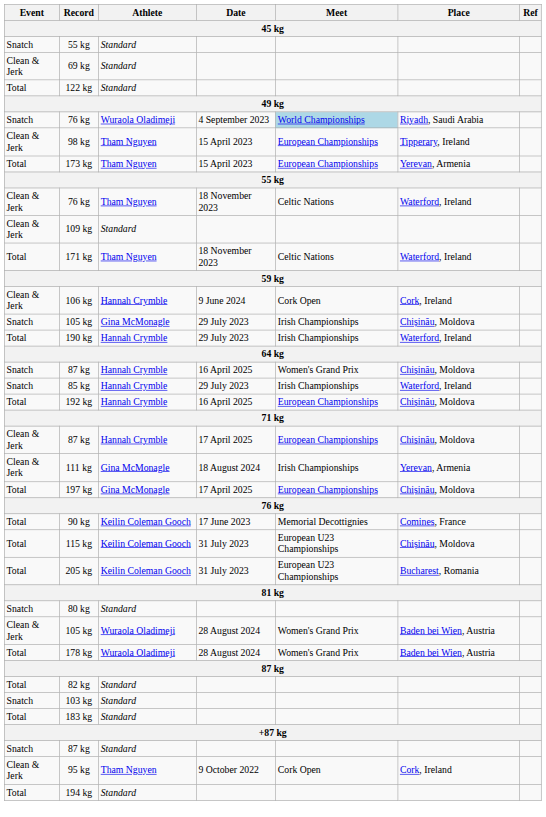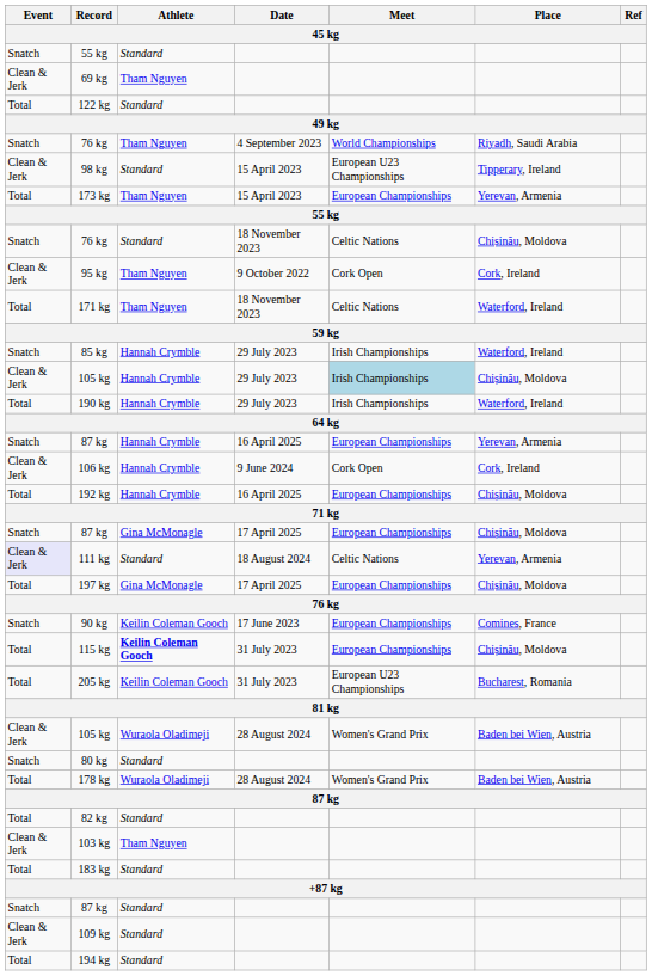 <table class="wikitable" style="font-size:95%; width: 95%;">
 <tr>
 <th width=9%>Event</th>
 <th width=6%>Record</th>
 <th width=16%>Athlete</th>
 <th width=13%>Date</th>
 <th width=20%>Meet</th>
 <th width=20%>Place</th>
 <th width=3%>Ref</th>
 </tr>
 <tr bgcolor="#DDDDDD">
 <th colspan="7">45 kg</th>
 </tr>
 <tr>
 <td>Snatch</td>
 <td align=center>55 kg</td>
 <td><em>Standard</em></td>
 <td></td>
 <td></td>
 <td></td>
 <td></td>
 </tr>
 <tr>
 <td>Clean & Jerk</td>
 <td align=center>69 kg</td>
-<td><em>Standard</em></td>
+<td><a href='#'>Tham Nguyen</a></td>
 <td></td>
 <td></td>
 <td></td>
 <td></td>
 </tr>
 <tr>
 <td>Total</td>
 <td align=center>122 kg</td>
 <td><em>Standard</em></td>
 <td></td>
 <td></td>
 <td></td>
 <td></td>
 </tr>
 <tr bgcolor="#DDDDDD">
 <th colspan="7">49 kg</th>
 </tr>
 <tr>
 <td>Snatch</td>
 <td align=center>76 kg</td>
-<td><a href='#'>Wuraola Oladimeji</a></td>
+<td><a href='#'>Tham Nguyen</a></td>
 <td>4 September 2023</td>
-<td style="background: lightblue;"><a href='#'>World Championships</a></td>
+<td><a href='#'>World Championships</a></td>
 <td><a href='#'>Riyadh</a>, Saudi Arabia</td>
 <td></td>
 </tr>
 <tr>
 <td>Clean & Jerk</td>
 <td align=center>98 kg</td>
-<td><a href='#'>Tham Nguyen</a></td>
+<td><em>Standard</em></td>
 <td>15 April 2023</td>
-<td><a href='#'>European Championships</a></td>
+<td>European U23 Championships</td>
 <td><a href='#'>Tipperary</a>, Ireland</td>
 <td></td>
 </tr>
 <tr>
 <td>Total</td>
 <td align=center>173 kg</td>
 <td><a href='#'>Tham Nguyen</a></td>
 <td>15 April 2023</td>
 <td><a href='#'>European Championships</a></td>
 <td><a href='#'>Yerevan</a>, Armenia</td>
 <td></td>
 </tr>
 <tr bgcolor="#DDDDDD">
 <th colspan="7">55 kg</th>
 </tr>
 <tr>
-<td>Clean & Jerk</td>
+<td>Snatch</td>
 <td align=center>76 kg</td>
-<td><a href='#'>Tham Nguyen</a></td>
+<td><em>Standard</em></td>
 <td>18 November 2023</td>
 <td>Celtic Nations</td>
-<td><a href='#'>Waterford</a>, Ireland</td>
+<td><a href='#'>Chișinău</a>, Moldova</td>
 <td></td>
 </tr>
 <tr>
 <td>Clean & Jerk</td>
-<td align=center>109 kg</td>
-<td><em>Standard</em></td>
-<td></td>
-<td></td>
-<td></td>
+<td align=center>95 kg</td>
+<td><a href='#'>Tham Nguyen</a></td>
+<td>9 October 2022</td>
+<td>Cork Open</td>
+<td><a href='#'>Cork</a>, Ireland</td>
 <td></td>
 </tr>
 <tr>
 <td>Total</td>
 <td align=center>171 kg</td>
 <td><a href='#'>Tham Nguyen</a></td>
 <td>18 November 2023</td>
 <td>Celtic Nations</td>
 <td><a href='#'>Waterford</a>, Ireland</td>
 <td></td>
 </tr>
 <tr bgcolor="#DDDDDD">
 <th colspan="7">59 kg</th>
 </tr>
 <tr>
-<td>Clean & Jerk</td>
-<td align=center>106 kg</td>
+<td>Snatch</td>
+<td align=center>85 kg</td>
 <td><a href='#'>Hannah Crymble</a></td>
-<td>9 June 2024</td>
-<td>Cork Open</td>
-<td><a href='#'>Cork</a>, Ireland</td>
+<td>29 July 2023</td>
+<td>Irish Championships</td>
+<td><a href='#'>Waterford</a>, Ireland</td>
 <td></td>
 </tr>
 <tr>
-<td>Snatch</td>
+<td>Clean & Jerk</td>
 <td align=center>105 kg</td>
-<td><a href='#'>Gina McMonagle</a></td>
+<td><a href='#'>Hannah Crymble</a></td>
 <td>29 July 2023</td>
-<td>Irish Championships</td>
+<td style="background: lightblue;">Irish Championships</td>
 <td><a href='#'>Chișinău</a>, Moldova</td>
 <td></td>
 </tr>
 <tr>
 <td>Total</td>
 <td align=center>190 kg</td>
 <td><a href='#'>Hannah Crymble</a></td>
 <td>29 July 2023</td>
 <td>Irish Championships</td>
 <td><a href='#'>Waterford</a>, Ireland</td>
 <td></td>
 </tr>
 <tr bgcolor="#DDDDDD">
 <th colspan="7">64 kg</th>
 </tr>
 <tr>
 <td>Snatch</td>
 <td align=center>87 kg</td>
 <td><a href='#'>Hannah Crymble</a></td>
 <td>16 April 2025</td>
-<td>Women's Grand Prix</td>
-<td><a href='#'>Chișinău</a>, Moldova</td>
+<td><a href='#'>European Championships</a></td>
+<td><a href='#'>Yerevan</a>, Armenia</td>
 <td></td>
 </tr>
 <tr>
-<td>Snatch</td>
-<td align=center>85 kg</td>
+<td>Clean & Jerk</td>
+<td align=center>106 kg</td>
 <td><a href='#'>Hannah Crymble</a></td>
-<td>29 July 2023</td>
-<td>Irish Championships</td>
-<td><a href='#'>Waterford</a>, Ireland</td>
+<td>9 June 2024</td>
+<td>Cork Open</td>
+<td><a href='#'>Cork</a>, Ireland</td>
 <td></td>
 </tr>
 <tr>
 <td>Total</td>
 <td align=center>192 kg</td>
 <td><a href='#'>Hannah Crymble</a></td>
 <td>16 April 2025</td>
 <td><a href='#'>European Championships</a></td>
 <td><a href='#'>Chișinău</a>, Moldova</td>
 <td></td>
 </tr>
 <tr bgcolor="#DDDDDD">
 <th colspan="7">71 kg</th>
 </tr>
 <tr>
-<td>Clean & Jerk</td>
+<td>Snatch</td>
 <td align=center>87 kg</td>
-<td><a href='#'>Hannah Crymble</a></td>
+<td><a href='#'>Gina McMonagle</a></td>
 <td>17 April 2025</td>
 <td><a href='#'>European Championships</a></td>
 <td><a href='#'>Chișinău</a>, Moldova</td>
 <td></td>
 </tr>
 <tr>
-<td>Clean & Jerk</td>
+<td style="background: lavender;">Clean & Jerk</td>
 <td align=center>111 kg</td>
-<td><a href='#'>Gina McMonagle</a></td>
+<td><em>Standard</em></td>
 <td>18 August 2024</td>
-<td>Irish Championships</td>
+<td>Celtic Nations</td>
 <td><a href='#'>Yerevan</a>, Armenia</td>
 <td></td>
 </tr>
 <tr>
 <td>Total</td>
 <td align=center>197 kg</td>
 <td><a href='#'>Gina McMonagle</a></td>
 <td>17 April 2025</td>
 <td><a href='#'>European Championships</a></td>
 <td><a href='#'>Chișinău</a>, Moldova</td>
 <td></td>
 </tr>
 <tr bgcolor="#DDDDDD">
 <th colspan="7">76 kg</th>
 </tr>
 <tr>
-<td>Total</td>
+<td>Snatch</td>
 <td align=center>90 kg</td>
 <td><a href='#'>Keilin Coleman Gooch</a></td>
 <td>17 June 2023</td>
-<td>Memorial Decottignies</td>
+<td><a href='#'>European Championships</a></td>
 <td><a href='#'>Comines</a>, France</td>
 <td></td>
 </tr>
 <tr>
 <td>Total</td>
 <td align=center>115 kg</td>
-<td><a href='#'>Keilin Coleman Gooch</a></td>
+<td><strong><a href='#'>Keilin Coleman Gooch</a></strong></td>
 <td>31 July 2023</td>
-<td>European U23 Championships</td>
+<td><a href='#'>European Championships</a></td>
 <td><a href='#'>Chișinău</a>, Moldova</td>
 <td></td>
 </tr>
 <tr>
 <td>Total</td>
 <td align=center>205 kg</td>
 <td><a href='#'>Keilin Coleman Gooch</a></td>
 <td>31 July 2023</td>
 <td>European U23 Championships</td>
 <td><a href='#'>Bucharest</a>, Romania</td>
 <td></td>
 </tr>
 <tr bgcolor="#DDDDDD">
 <th colspan="7">81 kg</th>
 </tr>
 <tr>
+<td>Clean & Jerk</td>
+<td align=center>105 kg</td>
+<td><a href='#'>Wuraola Oladimeji</a></td>
+<td>28 August 2024</td>
+<td>Women's Grand Prix</td>
+<td><a href='#'>Baden bei Wien</a>, Austria</td>
+<td></td>
+</tr>
+<tr>
 <td>Snatch</td>
 <td align=center>80 kg</td>
 <td><em>Standard</em></td>
 <td></td>
 <td></td>
 <td></td>
-<td></td>
-</tr>
-<tr>
-<td>Clean & Jerk</td>
-<td align=center>105 kg</td>
-<td><a href='#'>Wuraola Oladimeji</a></td>
-<td>28 August 2024</td>
-<td>Women's Grand Prix</td>
-<td><a href='#'>Baden bei Wien</a>, Austria</td>
 <td></td>
 </tr>
 <tr>
 <td>Total</td>
 <td align=center>178 kg</td>
 <td><a href='#'>Wuraola Oladimeji</a></td>
 <td>28 August 2024</td>
 <td>Women's Grand Prix</td>
 <td><a href='#'>Baden bei Wien</a>, Austria</td>
 <td></td>
 </tr>
 <tr bgcolor="#DDDDDD">
 <th colspan="7">87 kg</th>
 </tr>
 <tr>
 <td>Total</td>
 <td align=center>82 kg</td>
 <td><em>Standard</em></td>
 <td></td>
 <td></td>
 <td></td>
 <td></td>
 </tr>
 <tr>
-<td>Snatch</td>
+<td>Clean & Jerk</td>
 <td align=center>103 kg</td>
-<td><em>Standard</em></td>
+<td><a href='#'>Tham Nguyen</a></td>
 <td></td>
 <td></td>
 <td></td>
 <td></td>
 </tr>
 <tr>
 <td>Total</td>
 <td align=center>183 kg</td>
 <td><em>Standard</em></td>
 <td></td>
 <td></td>
 <td></td>
 <td></td>
 </tr>
 <tr bgcolor="#DDDDDD">
 <th colspan="7">+87 kg</th>
 </tr>
 <tr>
 <td>Snatch</td>
 <td align=center>87 kg</td>
 <td><em>Standard</em></td>
 <td></td>
 <td></td>
 <td></td>
 <td></td>
 </tr>
 <tr>
 <td>Clean & Jerk</td>
-<td align=center>95 kg</td>
-<td><a href='#'>Tham Nguyen</a></td>
-<td>9 October 2022</td>
-<td>Cork Open</td>
-<td><a href='#'>Cork</a>, Ireland</td>
+<td align=center>109 kg</td>
+<td><em>Standard</em></td>
+<td></td>
+<td></td>
+<td></td>
 <td></td>
 </tr>
 <tr>
 <td>Total</td>
 <td align=center>194 kg</td>
 <td><em>Standard</em></td>
 <td></td>
 <td></td>
 <td></td>
 <td></td>
 </tr>
 </table>
